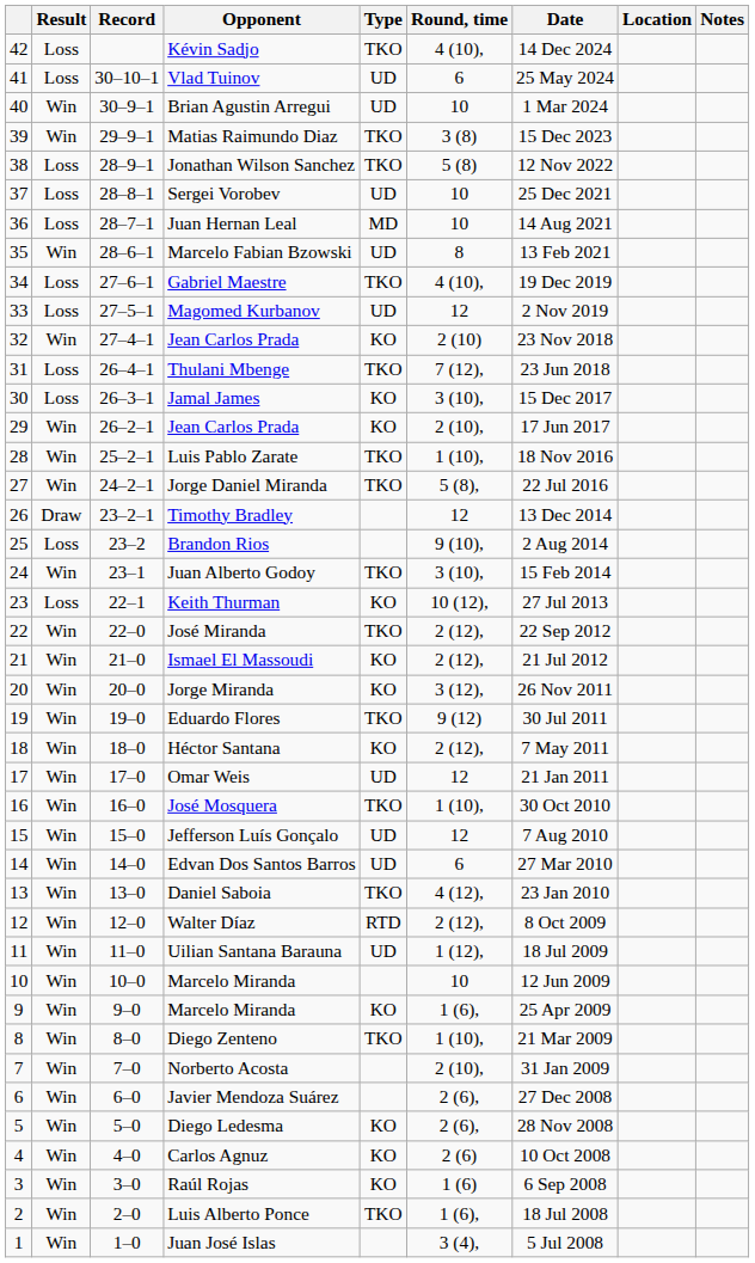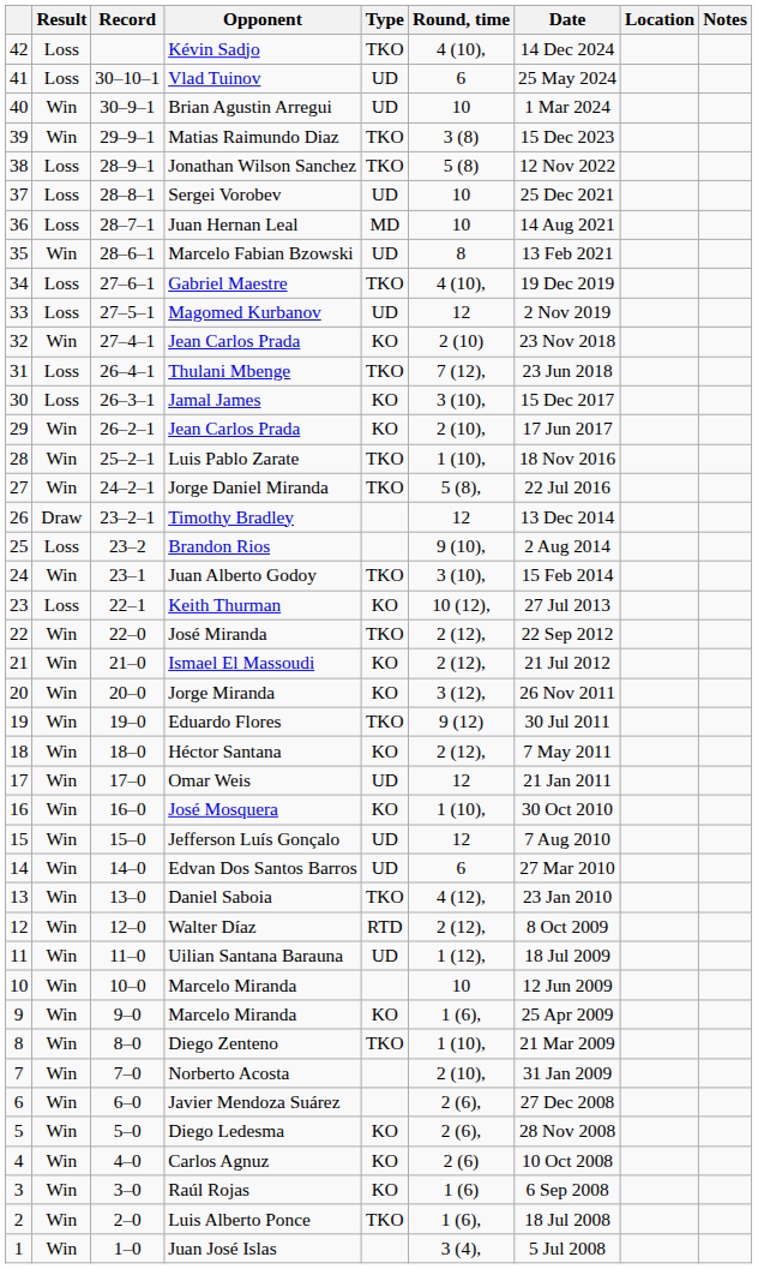 <table class=wikitable style=text-align:center>
 <tr>
 <th></th>
 <th>Result</th>
 <th>Record</th>
 <th>Opponent</th>
 <th>Type</th>
 <th>Round, time</th>
 <th>Date</th>
 <th>Location</th>
 <th>Notes</th>
 </tr>
 <tr>
 <td>42</td>
 <td>Loss</td>
 <td></td>
 <td align=left><a href='#'>Kévin Sadjo</a></td>
 <td>TKO</td>
 <td>4 (10), </td>
 <td>14 Dec 2024</td>
 <td align=left></td>
 <td align=left></td>
 </tr>
 <tr>
 <td>41</td>
 <td>Loss</td>
 <td>30–10–1</td>
 <td align=left><a href='#'>Vlad Tuinov</a></td>
 <td>UD</td>
 <td>6</td>
 <td>25 May 2024</td>
 <td align=left></td>
 <td align=left></td>
 </tr>
 <tr>
 <td>40</td>
 <td>Win</td>
 <td>30–9–1</td>
 <td align=left>Brian Agustin Arregui</td>
 <td>UD</td>
 <td>10</td>
 <td>1 Mar 2024</td>
 <td align=left></td>
 <td align=left></td>
 </tr>
 <tr>
 <td>39</td>
 <td>Win</td>
 <td>29–9–1</td>
 <td align=left>Matias Raimundo Diaz</td>
 <td>TKO</td>
 <td>3 (8)</td>
 <td>15 Dec 2023</td>
 <td align=left></td>
 <td align=left></td>
 </tr>
 <tr>
 <td>38</td>
 <td>Loss</td>
 <td>28–9–1</td>
 <td align=left>Jonathan Wilson Sanchez</td>
 <td>TKO</td>
 <td>5 (8)</td>
 <td>12 Nov 2022</td>
 <td align=left></td>
 <td align=left></td>
 </tr>
 <tr>
 <td>37</td>
 <td>Loss</td>
 <td>28–8–1</td>
 <td align=left>Sergei Vorobev</td>
 <td>UD</td>
 <td>10</td>
 <td>25 Dec 2021</td>
 <td align=left></td>
 <td align=left></td>
 </tr>
 <tr>
 <td>36</td>
 <td>Loss</td>
 <td>28–7–1</td>
 <td align=left>Juan Hernan Leal</td>
 <td>MD</td>
 <td>10</td>
 <td>14 Aug 2021</td>
 <td align=left></td>
 <td align=left></td>
 </tr>
 <tr>
 <td>35</td>
 <td>Win</td>
 <td>28–6–1</td>
 <td align=left>Marcelo Fabian Bzowski</td>
 <td>UD</td>
 <td>8</td>
 <td>13 Feb 2021</td>
 <td align=left></td>
 <td align=left></td>
 </tr>
 <tr>
 <td>34</td>
 <td>Loss</td>
 <td>27–6–1</td>
 <td align=left><a href='#'>Gabriel Maestre</a></td>
 <td>TKO</td>
 <td>4 (10), </td>
 <td>19 Dec 2019</td>
 <td align=left></td>
 <td align=left></td>
 </tr>
 <tr>
 <td>33</td>
 <td>Loss</td>
 <td>27–5–1</td>
 <td align=left><a href='#'>Magomed Kurbanov</a></td>
 <td>UD</td>
 <td>12</td>
 <td>2 Nov 2019</td>
 <td align=left></td>
 <td align=left></td>
 </tr>
 <tr>
 <td>32</td>
 <td>Win</td>
 <td>27–4–1</td>
 <td align=left><a href='#'>Jean Carlos Prada</a></td>
 <td>KO</td>
 <td>2 (10)</td>
 <td>23 Nov 2018</td>
 <td align=left></td>
 <td align=left></td>
 </tr>
 <tr>
 <td>31</td>
 <td>Loss</td>
 <td>26–4–1</td>
 <td align=left><a href='#'>Thulani Mbenge</a></td>
 <td>TKO</td>
 <td>7 (12), </td>
 <td>23 Jun 2018</td>
 <td align=left></td>
 <td align=left></td>
 </tr>
 <tr>
 <td>30</td>
 <td>Loss</td>
 <td>26–3–1</td>
 <td align=left><a href='#'>Jamal James</a></td>
 <td>KO</td>
 <td>3 (10), </td>
 <td>15 Dec 2017</td>
 <td align=left></td>
 <td align=left></td>
 </tr>
 <tr>
 <td>29</td>
 <td>Win</td>
 <td>26–2–1</td>
 <td align=left><a href='#'>Jean Carlos Prada</a></td>
 <td>KO</td>
 <td>2 (10), </td>
 <td>17 Jun 2017</td>
 <td align=left></td>
 <td align=left></td>
 </tr>
 <tr>
 <td>28</td>
 <td>Win</td>
 <td>25–2–1</td>
 <td align=left>Luis Pablo Zarate</td>
 <td>TKO</td>
 <td>1 (10), </td>
 <td>18 Nov 2016</td>
 <td align=left></td>
 <td align=left></td>
 </tr>
 <tr>
 <td>27</td>
 <td>Win</td>
 <td>24–2–1</td>
 <td align=left>Jorge Daniel Miranda</td>
 <td>TKO</td>
 <td>5 (8), </td>
 <td>22 Jul 2016</td>
 <td align=left></td>
 <td align=left></td>
 </tr>
 <tr>
 <td>26</td>
 <td>Draw</td>
 <td>23–2–1</td>
 <td align=left><a href='#'>Timothy Bradley</a></td>
 <td></td>
 <td>12</td>
 <td>13 Dec 2014</td>
 <td align=left></td>
 <td align=left></td>
 </tr>
 <tr>
 <td>25</td>
 <td>Loss</td>
 <td>23–2</td>
 <td align=left><a href='#'>Brandon Rios</a></td>
 <td></td>
 <td>9 (10), </td>
 <td>2 Aug 2014</td>
 <td align=left></td>
 <td align=left></td>
 </tr>
 <tr>
 <td>24</td>
 <td>Win</td>
 <td>23–1</td>
 <td align=left>Juan Alberto Godoy</td>
 <td>TKO</td>
 <td>3 (10), </td>
 <td>15 Feb 2014</td>
 <td align=left></td>
 <td align=left></td>
 </tr>
 <tr>
 <td>23</td>
 <td>Loss</td>
 <td>22–1</td>
 <td align=left><a href='#'>Keith Thurman</a></td>
 <td>KO</td>
 <td>10 (12), </td>
 <td>27 Jul 2013</td>
 <td align=left></td>
 <td align=left></td>
 </tr>
 <tr>
 <td>22</td>
 <td>Win</td>
 <td>22–0</td>
 <td align=left>José Miranda</td>
 <td>TKO</td>
 <td>2 (12), </td>
 <td>22 Sep 2012</td>
 <td align=left></td>
 <td align=left></td>
 </tr>
 <tr>
 <td>21</td>
 <td>Win</td>
 <td>21–0</td>
 <td align=left><a href='#'>Ismael El Massoudi</a></td>
 <td>KO</td>
 <td>2 (12), </td>
 <td>21 Jul 2012</td>
 <td align=left></td>
 <td align=left></td>
 </tr>
 <tr>
 <td>20</td>
 <td>Win</td>
 <td>20–0</td>
 <td align=left>Jorge Miranda</td>
 <td>KO</td>
 <td>3 (12), </td>
 <td>26 Nov 2011</td>
 <td align=left></td>
 <td align=left></td>
 </tr>
 <tr>
 <td>19</td>
 <td>Win</td>
 <td>19–0</td>
 <td align=left>Eduardo Flores</td>
 <td>TKO</td>
 <td>9 (12)</td>
 <td>30 Jul 2011</td>
 <td align=left></td>
 <td align=left></td>
 </tr>
 <tr>
 <td>18</td>
 <td>Win</td>
 <td>18–0</td>
 <td align=left>Héctor Santana</td>
 <td>KO</td>
 <td>2 (12), </td>
 <td>7 May 2011</td>
 <td align=left></td>
 <td align=left></td>
 </tr>
 <tr>
 <td>17</td>
 <td>Win</td>
 <td>17–0</td>
 <td align=left>Omar Weis</td>
 <td>UD</td>
 <td>12</td>
 <td>21 Jan 2011</td>
 <td align=left></td>
 <td align=left></td>
 </tr>
 <tr>
 <td>16</td>
 <td>Win</td>
 <td>16–0</td>
 <td align=left><a href='#'>José Mosquera</a></td>
-<td>TKO</td>
+<td>KO</td>
 <td>1 (10), </td>
 <td>30 Oct 2010</td>
 <td align=left></td>
 <td align=left></td>
 </tr>
 <tr>
 <td>15</td>
 <td>Win</td>
 <td>15–0</td>
 <td align=left>Jefferson Luís Gonçalo</td>
 <td>UD</td>
 <td>12</td>
 <td>7 Aug 2010</td>
 <td align=left></td>
 <td align=left></td>
 </tr>
 <tr>
 <td>14</td>
 <td>Win</td>
 <td>14–0</td>
 <td align=left>Edvan Dos Santos Barros</td>
 <td>UD</td>
 <td>6</td>
 <td>27 Mar 2010</td>
 <td align=left></td>
 <td align=left></td>
 </tr>
 <tr>
 <td>13</td>
 <td>Win</td>
 <td>13–0</td>
 <td align=left>Daniel Saboia</td>
 <td>TKO</td>
 <td>4 (12), </td>
 <td>23 Jan 2010</td>
 <td align=left></td>
 <td align=left></td>
 </tr>
 <tr>
 <td>12</td>
 <td>Win</td>
 <td>12–0</td>
 <td align=left>Walter Díaz</td>
 <td>RTD</td>
 <td>2 (12), </td>
 <td>8 Oct 2009</td>
 <td align=left></td>
 <td align=left></td>
 </tr>
 <tr>
 <td>11</td>
 <td>Win</td>
 <td>11–0</td>
 <td align=left>Uilian Santana Barauna</td>
 <td>UD</td>
 <td>1 (12), </td>
 <td>18 Jul 2009</td>
 <td align=left></td>
 <td align=left></td>
 </tr>
 <tr>
 <td>10</td>
 <td>Win</td>
 <td>10–0</td>
 <td align=left>Marcelo Miranda</td>
 <td></td>
 <td>10</td>
 <td>12 Jun 2009</td>
 <td align=left></td>
 <td align=left></td>
 </tr>
 <tr>
 <td>9</td>
 <td>Win</td>
 <td>9–0</td>
 <td align=left>Marcelo Miranda</td>
 <td>KO</td>
 <td>1 (6), </td>
 <td>25 Apr 2009</td>
 <td align=left></td>
 <td align=left></td>
 </tr>
 <tr>
 <td>8</td>
 <td>Win</td>
 <td>8–0</td>
 <td align=left>Diego Zenteno</td>
 <td>TKO</td>
 <td>1 (10), </td>
 <td>21 Mar 2009</td>
 <td align=left></td>
 <td align=left></td>
 </tr>
 <tr>
 <td>7</td>
 <td>Win</td>
 <td>7–0</td>
 <td align=left>Norberto Acosta</td>
 <td></td>
 <td>2 (10), </td>
 <td>31 Jan 2009</td>
 <td align=left></td>
 <td align=left></td>
 </tr>
 <tr>
 <td>6</td>
 <td>Win</td>
 <td>6–0</td>
 <td align=left>Javier Mendoza Suárez</td>
 <td></td>
 <td>2 (6), </td>
 <td>27 Dec 2008</td>
 <td align=left></td>
 <td align=left></td>
 </tr>
 <tr>
 <td>5</td>
 <td>Win</td>
 <td>5–0</td>
 <td align=left>Diego Ledesma</td>
 <td>KO</td>
 <td>2 (6), </td>
 <td>28 Nov 2008</td>
 <td align=left></td>
 <td align=left></td>
 </tr>
 <tr>
 <td>4</td>
 <td>Win</td>
 <td>4–0</td>
 <td align=left>Carlos Agnuz</td>
 <td>KO</td>
 <td>2 (6)</td>
 <td>10 Oct 2008</td>
 <td align=left></td>
 <td align=left></td>
 </tr>
 <tr>
 <td>3</td>
 <td>Win</td>
 <td>3–0</td>
 <td align=left>Raúl Rojas</td>
 <td>KO</td>
 <td>1 (6)</td>
 <td>6 Sep 2008</td>
 <td align=left></td>
 <td align=left></td>
 </tr>
 <tr>
 <td>2</td>
 <td>Win</td>
 <td>2–0</td>
 <td align=left>Luis Alberto Ponce</td>
 <td>TKO</td>
 <td>1 (6), </td>
 <td>18 Jul 2008</td>
 <td align=left></td>
 <td align=left></td>
 </tr>
 <tr>
 <td>1</td>
 <td>Win</td>
 <td>1–0</td>
 <td align=left>Juan José Islas</td>
 <td></td>
 <td>3 (4), </td>
 <td>5 Jul 2008</td>
 <td align=left></td>
 <td align=left></td>
 </tr>
 </table>
